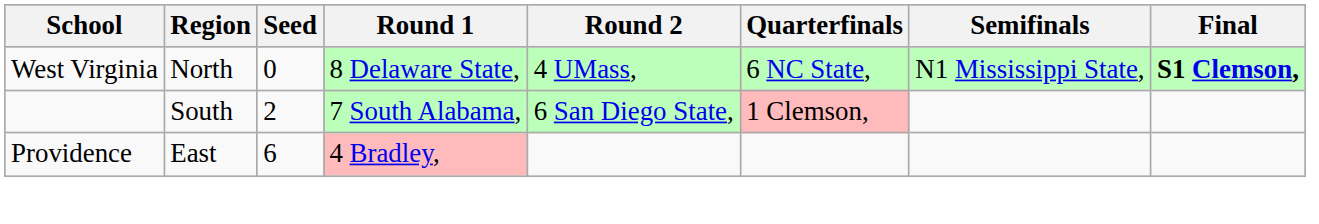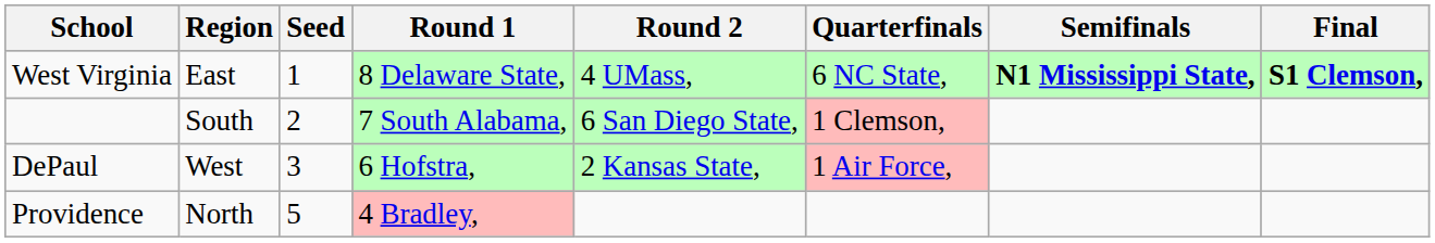 <table class="wikitable">
 <tr>
 <th>School</th>
 <th>Region</th>
 <th>Seed</th>
 <th>Round 1</th>
 <th>Round 2</th>
 <th>Quarterfinals</th>
 <th>Semifinals</th>
 <th>Final</th>
 </tr>
 <tr>
 <td>West Virginia</td>
-<td>North</td>
-<td>0</td>
+<td>East</td>
+<td>1</td>
 <td style="background:#bfb;">8 <a href='#'>Delaware State</a>, </td>
 <td style="background:#bfb;">4 <a href='#'>UMass</a>, </td>
 <td style="background:#bfb;">6 <a href='#'>NC State</a>, </td>
-<td style="background:#bfb;">N1 <a href='#'>Mississippi State</a>, </td>
+<td style="background:#bfb;"><strong>N1 <a href='#'>Mississippi State</a>, </strong></td>
 <td style="background:#bfb;"><strong>S1 <a href='#'>Clemson</a>, </strong></td>
 </tr>
 <tr>
 <td></td>
 <td>South</td>
 <td>2</td>
 <td style="background:#bfb;">7 <a href='#'>South Alabama</a>, </td>
 <td style="background:#bfb;">6 <a href='#'>San Diego State</a>, </td>
 <td style="background:#fbb;">1 Clemson, </td>
 <td></td>
 <td></td>
 </tr>
 <tr>
+<td>DePaul</td>
+<td>West</td>
+<td>3</td>
+<td style="background:#bfb;">6 <a href='#'>Hofstra</a>, </td>
+<td style="background:#bfb;">2 <a href='#'>Kansas State</a>, </td>
+<td style="background:#fbb;">1 <a href='#'>Air Force</a>, </td>
+<td></td>
+<td></td>
+</tr>
+<tr>
 <td>Providence</td>
-<td>East</td>
-<td>6</td>
+<td>North</td>
+<td>5</td>
 <td style="background:#fbb;">4 <a href='#'>Bradley</a>, </td>
 <td></td>
 <td></td>
 <td></td>
 <td></td>
 </tr>
 </table>
